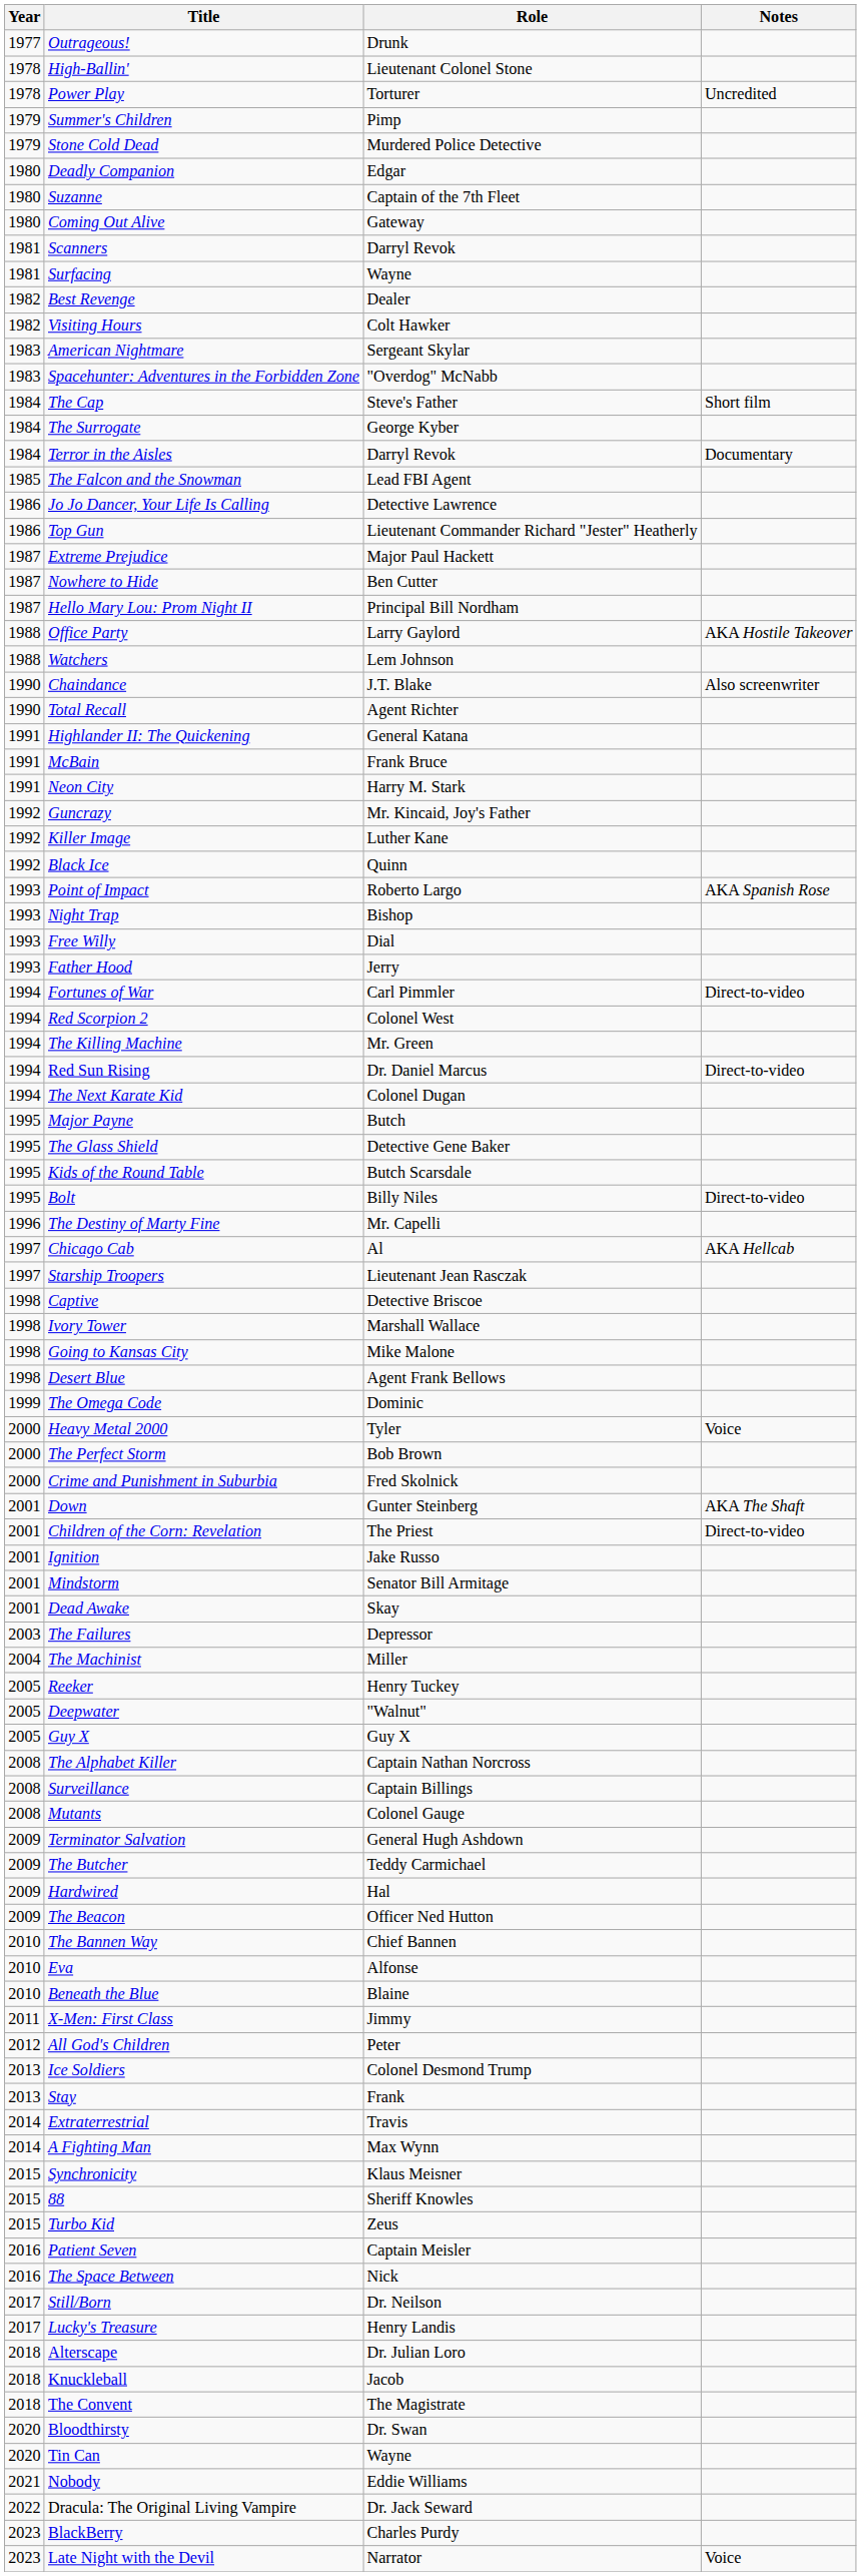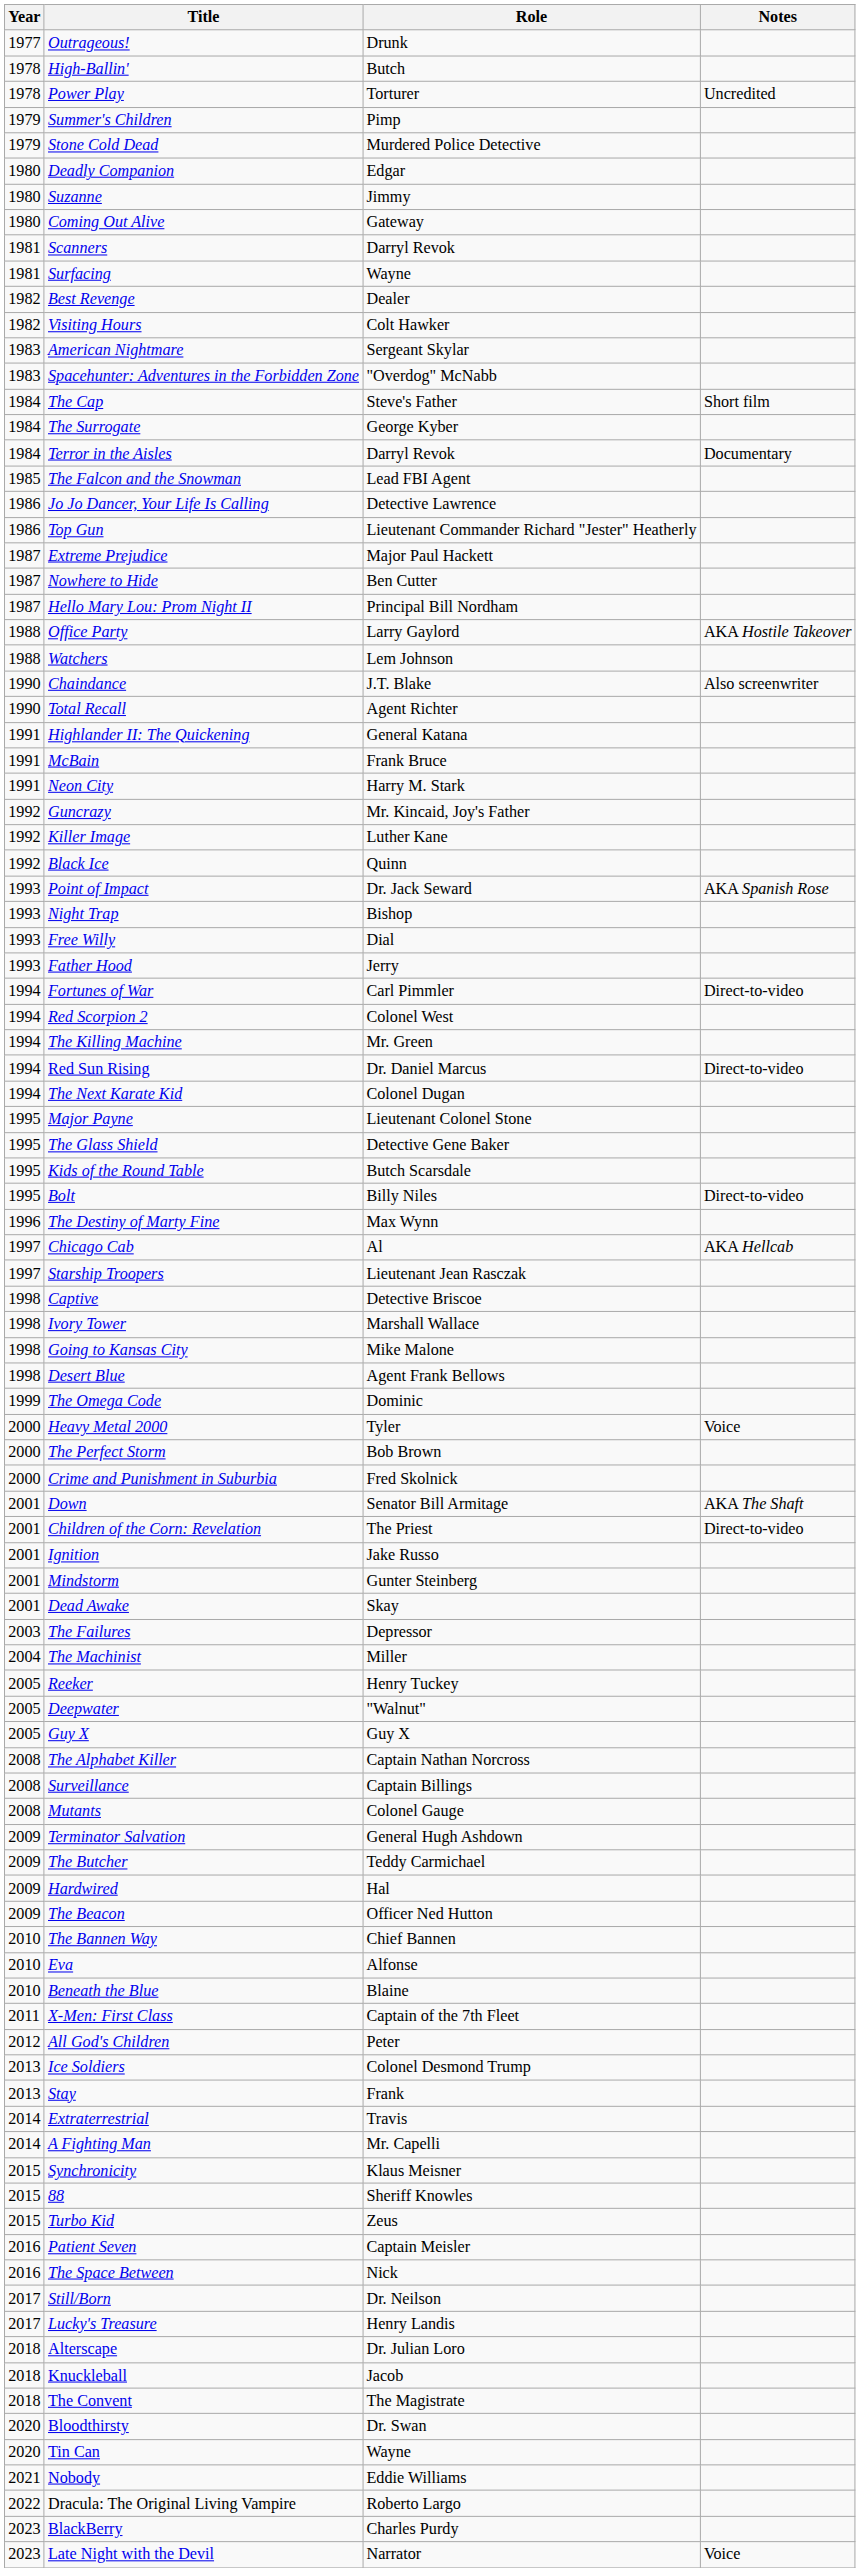 <table class="wikitable sortable">
 <tr>
 <th>Year</th>
 <th>Title</th>
 <th>Role</th>
 <th class=unsortable>Notes</th>
 </tr>
 <tr>
 <td>1977</td>
 <td><em><a href='#'>Outrageous!</a></em></td>
 <td>Drunk</td>
 <td></td>
 </tr>
 <tr>
 <td>1978</td>
 <td><em><a href='#'>High-Ballin'</a></em></td>
-<td>Lieutenant Colonel Stone</td>
+<td>Butch</td>
 <td></td>
 </tr>
 <tr>
 <td>1978</td>
 <td><em><a href='#'>Power Play</a></em></td>
 <td>Torturer</td>
 <td>Uncredited</td>
 </tr>
 <tr>
 <td>1979</td>
 <td><em><a href='#'>Summer's Children</a></em></td>
 <td>Pimp</td>
 <td></td>
 </tr>
 <tr>
 <td>1979</td>
 <td><em><a href='#'>Stone Cold Dead</a></em></td>
 <td>Murdered Police Detective</td>
 <td></td>
 </tr>
 <tr>
 <td>1980</td>
 <td><em><a href='#'>Deadly Companion</a></em></td>
 <td>Edgar</td>
 <td></td>
 </tr>
 <tr>
 <td>1980</td>
 <td><em><a href='#'>Suzanne</a></em></td>
-<td>Captain of the 7th Fleet</td>
+<td>Jimmy</td>
 <td></td>
 </tr>
 <tr>
 <td>1980</td>
 <td><em><a href='#'>Coming Out Alive</a></em></td>
 <td>Gateway</td>
 <td></td>
 </tr>
 <tr>
 <td>1981</td>
 <td><em><a href='#'>Scanners</a></em></td>
 <td>Darryl Revok</td>
 <td></td>
 </tr>
 <tr>
 <td>1981</td>
 <td><em><a href='#'>Surfacing</a></em></td>
 <td>Wayne</td>
 <td></td>
 </tr>
 <tr>
 <td>1982</td>
 <td><em><a href='#'>Best Revenge</a></em></td>
 <td>Dealer</td>
 <td></td>
 </tr>
 <tr>
 <td>1982</td>
 <td><em><a href='#'>Visiting Hours</a></em></td>
 <td>Colt Hawker</td>
 <td></td>
 </tr>
 <tr>
 <td>1983</td>
 <td><em><a href='#'>American Nightmare</a></em></td>
 <td>Sergeant Skylar</td>
 <td></td>
 </tr>
 <tr>
 <td>1983</td>
 <td><em><a href='#'>Spacehunter: Adventures in the Forbidden Zone</a></em></td>
 <td>"Overdog" McNabb</td>
 <td></td>
 </tr>
 <tr>
 <td>1984</td>
 <td data-sort-value="Cap, The"><em><a href='#'>The Cap</a></em></td>
 <td>Steve's Father</td>
 <td>Short film</td>
 </tr>
 <tr>
 <td>1984</td>
 <td data-sort-value="Surrogate, The"><em><a href='#'>The Surrogate</a></em></td>
 <td>George Kyber</td>
 <td></td>
 </tr>
 <tr>
 <td>1984</td>
 <td><em><a href='#'>Terror in the Aisles</a></em></td>
 <td>Darryl Revok</td>
 <td>Documentary</td>
 </tr>
 <tr>
 <td>1985</td>
 <td data-sort-value="Falcon and the Snowman, The"><em><a href='#'>The Falcon and the Snowman</a></em></td>
 <td>Lead FBI Agent</td>
 <td></td>
 </tr>
 <tr>
 <td>1986</td>
 <td><em><a href='#'>Jo Jo Dancer, Your Life Is Calling</a></em></td>
 <td>Detective Lawrence</td>
 <td></td>
 </tr>
 <tr>
 <td>1986</td>
 <td><em><a href='#'>Top Gun</a></em></td>
 <td>Lieutenant Commander Richard "Jester" Heatherly</td>
 <td></td>
 </tr>
 <tr>
 <td>1987</td>
 <td><em><a href='#'>Extreme Prejudice</a></em></td>
 <td>Major Paul Hackett</td>
 <td></td>
 </tr>
 <tr>
 <td>1987</td>
 <td><em><a href='#'>Nowhere to Hide</a></em></td>
 <td>Ben Cutter</td>
 <td></td>
 </tr>
 <tr>
 <td>1987</td>
 <td><em><a href='#'>Hello Mary Lou: Prom Night II</a></em></td>
 <td>Principal Bill Nordham</td>
 <td></td>
 </tr>
 <tr>
 <td>1988</td>
 <td><em><a href='#'>Office Party</a></em></td>
 <td>Larry Gaylord</td>
 <td>AKA <em>Hostile Takeover</em></td>
 </tr>
 <tr>
 <td>1988</td>
 <td><em><a href='#'>Watchers</a></em></td>
 <td>Lem Johnson</td>
 <td></td>
 </tr>
 <tr>
 <td>1990</td>
 <td><em><a href='#'>Chaindance</a></em></td>
 <td>J.T. Blake</td>
 <td>Also screenwriter</td>
 </tr>
 <tr>
 <td>1990</td>
 <td><em><a href='#'>Total Recall</a></em></td>
 <td>Agent Richter</td>
 <td></td>
 </tr>
 <tr>
 <td>1991</td>
 <td><em><a href='#'>Highlander II: The Quickening</a></em></td>
 <td>General Katana</td>
 <td></td>
 </tr>
 <tr>
 <td>1991</td>
 <td><em><a href='#'>McBain</a></em></td>
 <td>Frank Bruce</td>
 <td></td>
 </tr>
 <tr>
 <td>1991</td>
 <td><em><a href='#'>Neon City</a></em></td>
 <td>Harry M. Stark</td>
 <td></td>
 </tr>
 <tr>
 <td>1992</td>
 <td><em><a href='#'>Guncrazy</a></em></td>
 <td>Mr. Kincaid, Joy's Father</td>
 <td></td>
 </tr>
 <tr>
 <td>1992</td>
 <td><em><a href='#'>Killer Image</a></em></td>
 <td>Luther Kane</td>
 <td></td>
 </tr>
 <tr>
 <td>1992</td>
 <td><em><a href='#'>Black Ice</a></em></td>
 <td>Quinn</td>
 <td></td>
 </tr>
 <tr>
 <td>1993</td>
 <td><em><a href='#'>Point of Impact</a></em></td>
-<td>Roberto Largo</td>
+<td>Dr. Jack Seward</td>
 <td>AKA <em>Spanish Rose</em></td>
 </tr>
 <tr>
 <td>1993</td>
 <td><em><a href='#'>Night Trap</a></em></td>
 <td>Bishop</td>
 <td></td>
 </tr>
 <tr>
 <td>1993</td>
 <td><em><a href='#'>Free Willy</a></em></td>
 <td>Dial</td>
 <td></td>
 </tr>
 <tr>
 <td>1993</td>
 <td><em><a href='#'>Father Hood</a></em></td>
 <td>Jerry</td>
 <td></td>
 </tr>
 <tr>
 <td>1994</td>
 <td><em><a href='#'>Fortunes of War</a></em></td>
 <td>Carl Pimmler</td>
 <td>Direct-to-video</td>
 </tr>
 <tr>
 <td>1994</td>
 <td><em><a href='#'>Red Scorpion 2</a></em></td>
 <td>Colonel West</td>
 <td></td>
 </tr>
 <tr>
 <td>1994</td>
 <td data-sort-value="Killing Machine, The"><em><a href='#'>The Killing Machine</a></em></td>
 <td>Mr. Green</td>
 <td></td>
 </tr>
 <tr>
 <td>1994</td>
 <td><a href='#'>Red Sun Rising</a></td>
 <td>Dr. Daniel Marcus</td>
 <td>Direct-to-video</td>
 </tr>
 <tr>
 <td>1994</td>
 <td data-sort-value="Next Karate Kid, The"><em><a href='#'>The Next Karate Kid</a></em></td>
 <td>Colonel Dugan</td>
 <td></td>
 </tr>
 <tr>
 <td>1995</td>
 <td><em><a href='#'>Major Payne</a></em></td>
-<td>Butch</td>
+<td>Lieutenant Colonel Stone</td>
 <td></td>
 </tr>
 <tr>
 <td>1995</td>
 <td data-sort-value="Glass Shield, The"><em><a href='#'>The Glass Shield</a></em></td>
 <td>Detective Gene Baker</td>
 <td></td>
 </tr>
 <tr>
 <td>1995</td>
 <td><em><a href='#'>Kids of the Round Table</a></em></td>
 <td>Butch Scarsdale</td>
 <td></td>
 </tr>
 <tr>
 <td>1995</td>
 <td><em><a href='#'>Bolt</a></em></td>
 <td>Billy Niles</td>
 <td>Direct-to-video</td>
 </tr>
 <tr>
 <td>1996</td>
 <td data-sort-value="Destiny of Marty Fine, The"><em><a href='#'>The Destiny of Marty Fine</a></em></td>
-<td>Mr. Capelli</td>
+<td>Max Wynn</td>
 <td></td>
 </tr>
 <tr>
 <td>1997</td>
 <td><em><a href='#'>Chicago Cab</a></em></td>
 <td>Al</td>
 <td>AKA <em>Hellcab</em></td>
 </tr>
 <tr>
 <td>1997</td>
 <td><em><a href='#'>Starship Troopers</a></em></td>
 <td>Lieutenant Jean Rasczak</td>
 <td></td>
 </tr>
 <tr>
 <td>1998</td>
 <td><em><a href='#'>Captive</a></em></td>
 <td>Detective Briscoe</td>
 <td></td>
 </tr>
 <tr>
 <td>1998</td>
 <td><em><a href='#'>Ivory Tower</a></em></td>
 <td>Marshall Wallace</td>
 <td></td>
 </tr>
 <tr>
 <td>1998</td>
 <td><em><a href='#'>Going to Kansas City</a></em></td>
 <td>Mike Malone</td>
 <td></td>
 </tr>
 <tr>
 <td>1998</td>
 <td><em><a href='#'>Desert Blue</a></em></td>
 <td>Agent Frank Bellows</td>
 <td></td>
 </tr>
 <tr>
 <td>1999</td>
 <td data-sort-value="Omega Code, The"><em><a href='#'>The Omega Code</a></em></td>
 <td>Dominic</td>
 <td></td>
 </tr>
 <tr>
 <td>2000</td>
 <td><em><a href='#'>Heavy Metal 2000</a></em></td>
 <td>Tyler</td>
 <td>Voice</td>
 </tr>
 <tr>
 <td>2000</td>
 <td data-sort-value="Perfect Storm, The"><em><a href='#'>The Perfect Storm</a></em></td>
 <td>Bob Brown</td>
 <td></td>
 </tr>
 <tr>
 <td>2000</td>
 <td><em><a href='#'>Crime and Punishment in Suburbia</a></em></td>
 <td>Fred Skolnick</td>
 <td></td>
 </tr>
 <tr>
 <td>2001</td>
 <td><em><a href='#'>Down</a></em></td>
-<td>Gunter Steinberg</td>
+<td>Senator Bill Armitage</td>
 <td>AKA <em>The Shaft</em></td>
 </tr>
 <tr>
 <td>2001</td>
 <td><em><a href='#'>Children of the Corn: Revelation</a></em></td>
 <td>The Priest</td>
 <td>Direct-to-video</td>
 </tr>
 <tr>
 <td>2001</td>
 <td><em><a href='#'>Ignition</a></em></td>
 <td>Jake Russo</td>
 <td></td>
 </tr>
 <tr>
 <td>2001</td>
 <td><em><a href='#'>Mindstorm</a></em></td>
-<td>Senator Bill Armitage</td>
+<td>Gunter Steinberg</td>
 <td></td>
 </tr>
 <tr>
 <td>2001</td>
 <td><em><a href='#'>Dead Awake</a></em></td>
 <td>Skay</td>
 <td></td>
 </tr>
 <tr>
 <td>2003</td>
 <td data-sort-value="Failures, The"><em><a href='#'>The Failures</a></em></td>
 <td>Depressor</td>
 <td></td>
 </tr>
 <tr>
 <td>2004</td>
 <td data-sort-value="Machinist, The"><em><a href='#'>The Machinist</a></em></td>
 <td>Miller</td>
 <td></td>
 </tr>
 <tr>
 <td>2005</td>
 <td><em><a href='#'>Reeker</a></em></td>
 <td>Henry Tuckey</td>
 <td></td>
 </tr>
 <tr>
 <td>2005</td>
 <td><em><a href='#'>Deepwater</a></em></td>
 <td>"Walnut"</td>
 <td></td>
 </tr>
 <tr>
 <td>2005</td>
 <td><em><a href='#'>Guy X</a></em></td>
 <td>Guy X</td>
 <td></td>
 </tr>
 <tr>
 <td>2008</td>
 <td data-sort-value="Alphabet Killer, The"><em><a href='#'>The Alphabet Killer</a></em></td>
 <td>Captain Nathan Norcross</td>
 <td></td>
 </tr>
 <tr>
 <td>2008</td>
 <td><em><a href='#'>Surveillance</a></em></td>
 <td>Captain Billings</td>
 <td></td>
 </tr>
 <tr>
 <td>2008</td>
 <td><em><a href='#'>Mutants</a></em></td>
 <td>Colonel Gauge</td>
 <td></td>
 </tr>
 <tr>
 <td>2009</td>
 <td><em><a href='#'>Terminator Salvation</a></em></td>
 <td>General Hugh Ashdown</td>
 <td></td>
 </tr>
 <tr>
 <td>2009</td>
 <td data-sort-value="Butcher, The"><em><a href='#'>The Butcher</a></em></td>
 <td>Teddy Carmichael</td>
 <td></td>
 </tr>
 <tr>
 <td>2009</td>
 <td><em><a href='#'>Hardwired</a></em></td>
 <td>Hal</td>
 <td></td>
 </tr>
 <tr>
 <td>2009</td>
 <td data-sort-value="Beacon, The"><em><a href='#'>The Beacon</a></em></td>
 <td>Officer Ned Hutton</td>
 <td></td>
 </tr>
 <tr>
 <td>2010</td>
 <td data-sort-value="Bannen Way, The"><em><a href='#'>The Bannen Way</a></em></td>
 <td>Chief Bannen</td>
 <td></td>
 </tr>
 <tr>
 <td>2010</td>
 <td><em><a href='#'>Eva</a></em></td>
 <td>Alfonse</td>
 <td></td>
 </tr>
 <tr>
 <td>2010</td>
 <td><em><a href='#'>Beneath the Blue</a></em></td>
 <td>Blaine</td>
 <td></td>
 </tr>
 <tr>
 <td>2011</td>
 <td><em><a href='#'>X-Men: First Class</a></em></td>
-<td>Jimmy</td>
+<td>Captain of the 7th Fleet</td>
 <td></td>
 </tr>
 <tr>
 <td>2012</td>
 <td><em><a href='#'>All God's Children</a></em></td>
 <td>Peter</td>
 <td></td>
 </tr>
 <tr>
 <td>2013</td>
 <td><em><a href='#'>Ice Soldiers</a></em></td>
 <td>Colonel Desmond Trump</td>
 <td></td>
 </tr>
 <tr>
 <td>2013</td>
 <td><em><a href='#'>Stay</a></em></td>
 <td>Frank</td>
 <td></td>
 </tr>
 <tr>
 <td>2014</td>
 <td><em><a href='#'>Extraterrestrial</a></em></td>
 <td>Travis</td>
 <td></td>
 </tr>
 <tr>
 <td>2014</td>
 <td data-sort-value="Fighting Man, A"><em><a href='#'>A Fighting Man</a></em></td>
-<td>Max Wynn</td>
+<td>Mr. Capelli</td>
 <td></td>
 </tr>
 <tr>
 <td>2015</td>
 <td><em><a href='#'>Synchronicity</a></em></td>
 <td>Klaus Meisner</td>
 <td></td>
 </tr>
 <tr>
 <td>2015</td>
 <td><em><a href='#'>88</a></em></td>
 <td>Sheriff Knowles</td>
 <td></td>
 </tr>
 <tr>
 <td>2015</td>
 <td><em><a href='#'>Turbo Kid</a></em></td>
 <td>Zeus</td>
 <td></td>
 </tr>
 <tr>
 <td>2016</td>
 <td><em><a href='#'>Patient Seven</a></em></td>
 <td>Captain Meisler</td>
 <td></td>
 </tr>
 <tr>
 <td>2016</td>
 <td data-sort-value="Space Between, The"><em><a href='#'>The Space Between</a></em></td>
 <td>Nick</td>
 <td></td>
 </tr>
 <tr>
 <td>2017</td>
 <td><em><a href='#'>Still/Born</a></em></td>
 <td>Dr. Neilson</td>
 <td></td>
 </tr>
 <tr>
 <td>2017</td>
 <td><em><a href='#'>Lucky's Treasure</a></td>
 <td>Henry Landis</td>
 <td></td>
 </tr>
 <tr>
 <td>2018</td>
 <td></em><a href='#'>Alterscape</a><em></td>
 <td>Dr. Julian Loro</td>
 <td></td>
 </tr>
 <tr>
 <td>2018</td>
 <td></em><a href='#'>Knuckleball</a><em></td>
 <td>Jacob</td>
 <td></td>
 </tr>
 <tr>
 <td>2018</td>
 <td data-sort-value="Convent, The"></em><a href='#'>The Convent</a><em></td>
 <td>The Magistrate</td>
 <td></td>
 </tr>
 <tr>
 <td>2020</td>
 <td></em><a href='#'>Bloodthirsty</a><em></td>
 <td>Dr. Swan</td>
 <td></td>
 </tr>
 <tr>
 <td>2020</td>
 <td></em><a href='#'>Tin Can</a><em></td>
 <td>Wayne</td>
 <td></td>
 </tr>
 <tr>
 <td>2021</td>
 <td></em><a href='#'>Nobody</a><em></td>
 <td>Eddie Williams</td>
 <td></td>
 </tr>
 <tr>
 <td>2022</td>
 <td></em>Dracula: The Original Living Vampire<em></td>
-<td>Dr. Jack Seward</td>
+<td>Roberto Largo</td>
 <td></td>
 </tr>
 <tr>
 <td>2023</td>
 <td></em><a href='#'>BlackBerry</a><em></td>
 <td>Charles Purdy</td>
 <td></td>
 </tr>
 <tr>
 <td>2023</td>
 <td></em><a href='#'>Late Night with the Devil</a><em></td>
 <td>Narrator</td>
 <td>Voice</td>
 </tr>
 </table>
